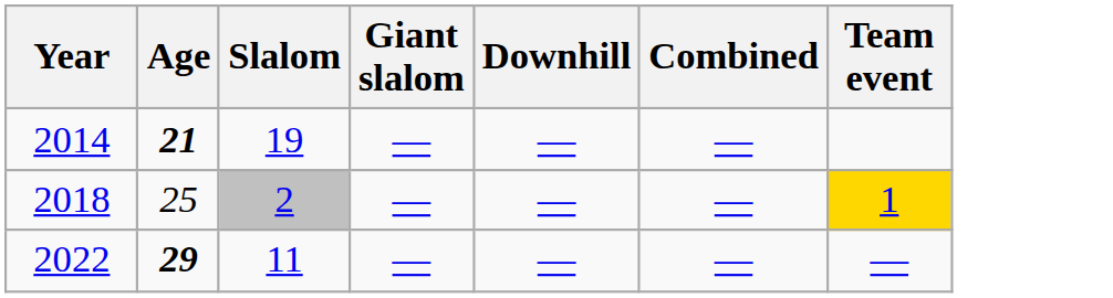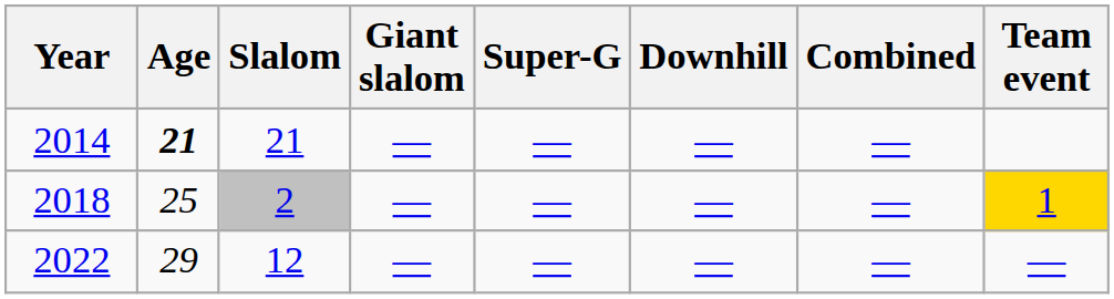 <table class=wikitable style="text-align:center">
 <tr>
 <th>Year</th>
 <th>Age</th>
 <th>Slalom</th>
 <th>Giant<br>slalom</th>
+<th>Super-G</th>
 <th>Downhill</th>
 <th>Combined</th>
 <th>Team<br> event </th>
 </tr>
 <tr>
 <td>  <a href='#'>2014</a>  </td>
 <td><strong><em>21</em></strong></td>
-<td><a href='#'>19</a></td>
+<td><a href='#'>21</a></td>
+<td><a href='#'>—</a></td>
 <td><a href='#'>—</a></td>
 <td><a href='#'>—</a></td>
 <td><a href='#'>—</a></td>
 <td></td>
 </tr>
 <tr>
 <td>  <a href='#'>2018</a>  </td>
 <td><em>25</em></td>
 <td style="background:silver;"><a href='#'>2</a></td>
 <td><a href='#'>—</a></td>
 <td><a href='#'>—</a></td>
 <td><a href='#'>—</a></td>
+<td><a href='#'>—</a></td>
 <td bgcolor=gold><a href='#'>1</a></td>
 </tr>
 <tr>
 <td><a href='#'>2022</a></td>
-<td><strong><em>29</em></strong></td>
-<td><a href='#'>11</a></td>
+<td><em>29</em></td>
+<td><a href='#'>12</a></td>
+<td><a href='#'>—</a></td>
 <td><a href='#'>—</a></td>
 <td><a href='#'>—</a></td>
 <td><a href='#'>—</a></td>
 <td><a href='#'>—</a></td>
 </tr>
 </table>
